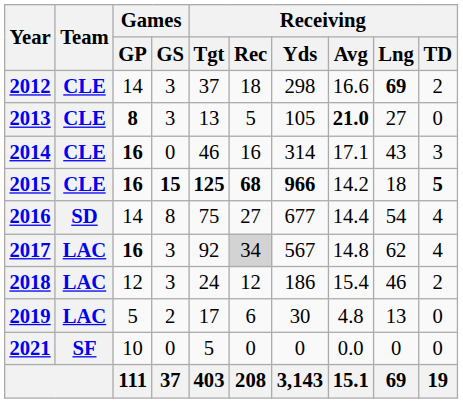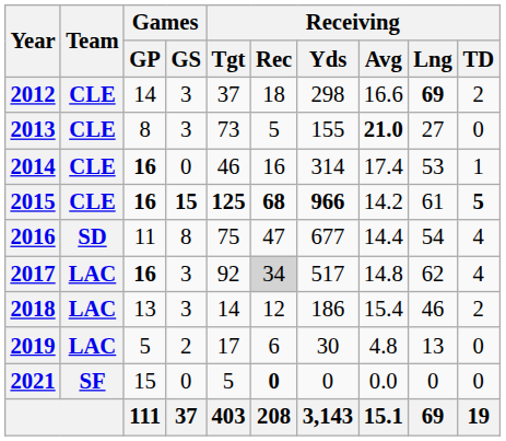 <table class="wikitable" style="text-align:center">
 <tr>
 <th rowspan="2">Year</th>
 <th rowspan="2">Team</th>
 <th colspan="2">Games</th>
 <th colspan="6">Receiving</th>
 </tr>
 <tr>
 <th>GP</th>
 <th>GS</th>
 <th>Tgt</th>
 <th>Rec</th>
 <th>Yds</th>
 <th>Avg</th>
 <th>Lng</th>
 <th>TD</th>
 </tr>
 <tr>
 <th><a href='#'>2012</a></th>
 <th><a href='#'>CLE</a></th>
 <td>14</td>
 <td>3</td>
 <td>37</td>
 <td>18</td>
 <td>298</td>
 <td>16.6</td>
 <td><strong>69</strong></td>
 <td>2</td>
 </tr>
 <tr>
 <th><a href='#'>2013</a></th>
 <th><a href='#'>CLE</a></th>
-<td><strong>8</strong></td>
+<td>8</td>
 <td>3</td>
-<td>13</td>
+<td>73</td>
 <td>5</td>
-<td>105</td>
+<td>155</td>
 <td><strong>21.0</strong></td>
 <td>27</td>
 <td>0</td>
 </tr>
 <tr>
 <th><a href='#'>2014</a></th>
 <th><a href='#'>CLE</a></th>
 <td><strong>16</strong></td>
 <td>0</td>
 <td>46</td>
 <td>16</td>
 <td>314</td>
-<td>17.1</td>
-<td>43</td>
-<td>3</td>
+<td>17.4</td>
+<td>53</td>
+<td>1</td>
 </tr>
 <tr>
 <th><a href='#'>2015</a></th>
 <th><a href='#'>CLE</a></th>
 <td><strong>16</strong></td>
 <td><strong>15</strong></td>
 <td><strong>125</strong></td>
 <td><strong>68</strong></td>
 <td><strong>966</strong></td>
 <td>14.2</td>
-<td>18</td>
+<td>61</td>
 <td><strong>5</strong></td>
 </tr>
 <tr>
 <th><a href='#'>2016</a></th>
 <th><a href='#'>SD</a></th>
-<td>14</td>
+<td>11</td>
 <td>8</td>
 <td>75</td>
-<td>27</td>
+<td>47</td>
 <td>677</td>
 <td>14.4</td>
 <td>54</td>
 <td>4</td>
 </tr>
 <tr>
 <th><a href='#'>2017</a></th>
 <th><a href='#'>LAC</a></th>
 <td><strong>16</strong></td>
 <td>3</td>
 <td>92</td>
 <td style="background: lightgrey;">34</td>
-<td>567</td>
+<td>517</td>
 <td>14.8</td>
 <td>62</td>
 <td>4</td>
 </tr>
 <tr>
 <th><a href='#'>2018</a></th>
 <th><a href='#'>LAC</a></th>
-<td>12</td>
+<td>13</td>
 <td>3</td>
-<td>24</td>
+<td>14</td>
 <td>12</td>
 <td>186</td>
 <td>15.4</td>
 <td>46</td>
 <td>2</td>
 </tr>
 <tr>
 <th><a href='#'>2019</a></th>
 <th><a href='#'>LAC</a></th>
 <td>5</td>
 <td>2</td>
 <td>17</td>
 <td>6</td>
 <td>30</td>
 <td>4.8</td>
 <td>13</td>
 <td>0</td>
 </tr>
 <tr>
 <th><a href='#'>2021</a></th>
 <th><a href='#'>SF</a></th>
-<td>10</td>
+<td>15</td>
 <td>0</td>
 <td>5</td>
-<td>0</td>
+<td><strong>0</strong></td>
 <td>0</td>
 <td>0.0</td>
 <td>0</td>
 <td>0</td>
 </tr>
 <tr>
 <th colspan="2"></th>
 <th>111</th>
 <th>37</th>
 <th>403</th>
 <th>208</th>
 <th>3,143</th>
 <th>15.1</th>
 <th>69</th>
 <th>19</th>
 </tr>
 </table>
